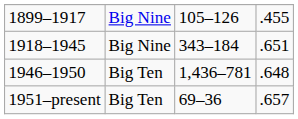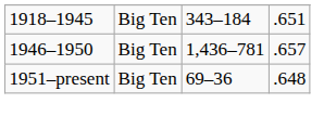 <table class="wikitable">
 <tr>
 </tr>
 <tr>
-<td>1899–1917</td>
-<td><a href='#'>Big Nine</a></td>
-<td>105–126</td>
-<td>.455</td>
-</tr>
-<tr>
 <td>1918–1945</td>
-<td>Big Nine</td>
+<td>Big Ten</td>
 <td>343–184</td>
 <td>.651</td>
 </tr>
 <tr>
 <td>1946–1950</td>
 <td>Big Ten</td>
 <td>1,436–781</td>
-<td>.648</td>
+<td>.657</td>
 </tr>
 <tr>
 <td>1951–present</td>
 <td>Big Ten</td>
 <td>69–36</td>
-<td>.657</td>
+<td>.648</td>
 </tr>
 </table>
